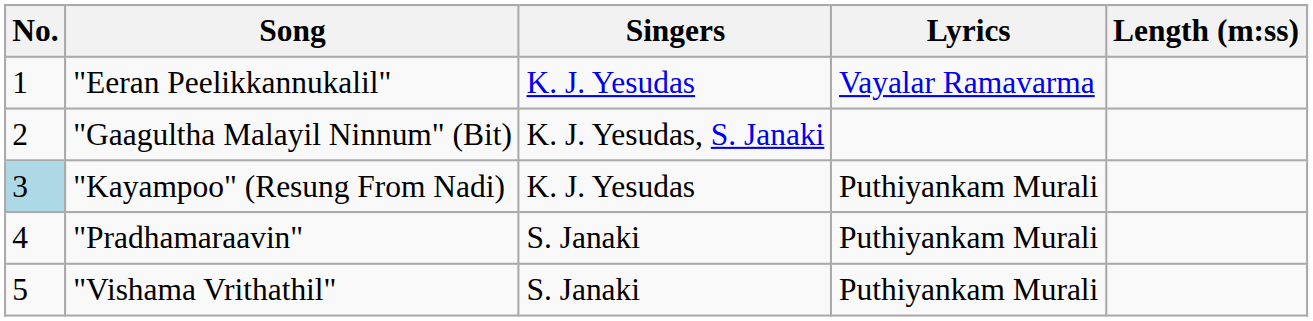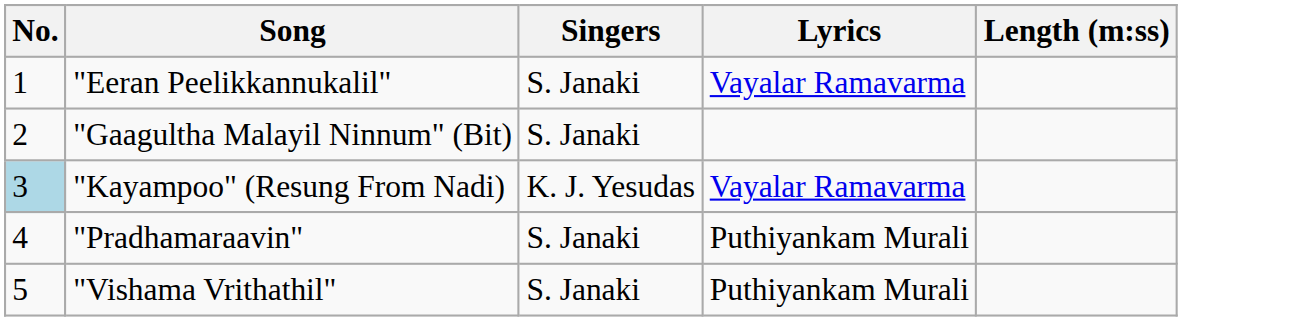 <table class="wikitable" style="font-size:95%;">
 <tr>
 <th>No.</th>
 <th>Song</th>
 <th>Singers</th>
 <th>Lyrics</th>
 <th>Length (m:ss)</th>
 </tr>
 <tr>
 <td>1</td>
 <td>"Eeran Peelikkannukalil"</td>
-<td><a href='#'>K. J. Yesudas</a></td>
+<td>S. Janaki</td>
 <td><a href='#'>Vayalar Ramavarma</a></td>
 <td></td>
 </tr>
 <tr>
 <td>2</td>
 <td>"Gaagultha Malayil Ninnum" (Bit)</td>
-<td>K. J. Yesudas, <a href='#'>S. Janaki</a></td>
+<td>S. Janaki</td>
 <td></td>
 <td></td>
 </tr>
 <tr>
 <td style="background: lightblue;">3</td>
 <td>"Kayampoo" (Resung From Nadi)</td>
 <td>K. J. Yesudas</td>
-<td>Puthiyankam Murali</td>
+<td><a href='#'>Vayalar Ramavarma</a></td>
 <td></td>
 </tr>
 <tr>
 <td>4</td>
 <td>"Pradhamaraavin"</td>
 <td>S. Janaki</td>
 <td>Puthiyankam Murali</td>
 <td></td>
 </tr>
 <tr>
 <td>5</td>
 <td>"Vishama Vrithathil"</td>
 <td>S. Janaki</td>
 <td>Puthiyankam Murali</td>
 <td></td>
 </tr>
 </table>
